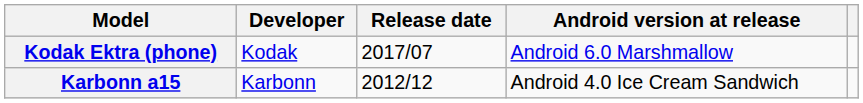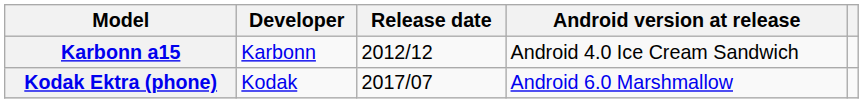 <table class="wikitable sortable plainrowheaders" style="width:100%; font-size:90%;">
 <tr>
 <th scope="col">Model</th>
 <th scope="col">Developer</th>
 <th scope="col">Release date</th>
 <th scope="col">Android version at release</th>
 <th scope="col" class="unsortable"></th>
 </tr>
 <tr>
+<th scope="row"><a href='#'>Karbonn a15</a></th>
+<td><a href='#'>Karbonn</a></td>
+<td>2012/12</td>
+<td>Android 4.0 Ice Cream Sandwich</td>
+<td></td>
+</tr>
+<tr>
 <th scope="row"><a href='#'>Kodak Ektra (phone)</a></th>
 <td><a href='#'>Kodak</a></td>
 <td>2017/07</td>
 <td><a href='#'>Android 6.0 Marshmallow</a></td>
 <td></td>
 </tr>
-<tr>
-<th scope="row"><a href='#'>Karbonn a15</a></th>
-<td><a href='#'>Karbonn</a></td>
-<td>2012/12</td>
-<td>Android 4.0 Ice Cream Sandwich</td>
-<td></td>
-</tr>
 </table>
